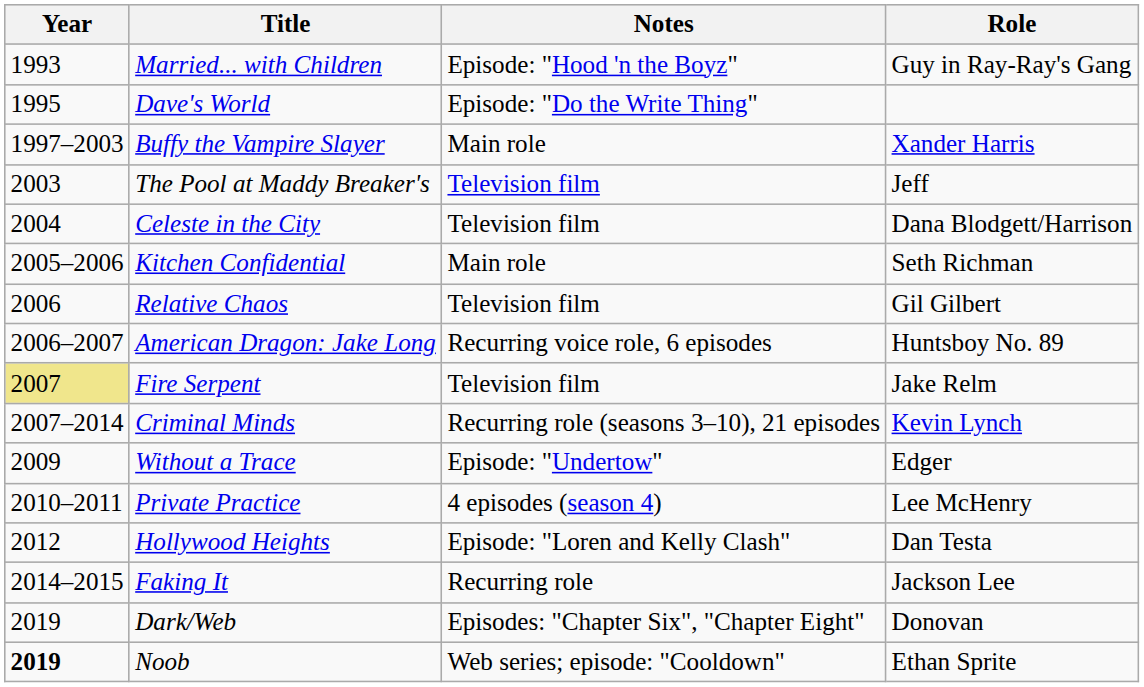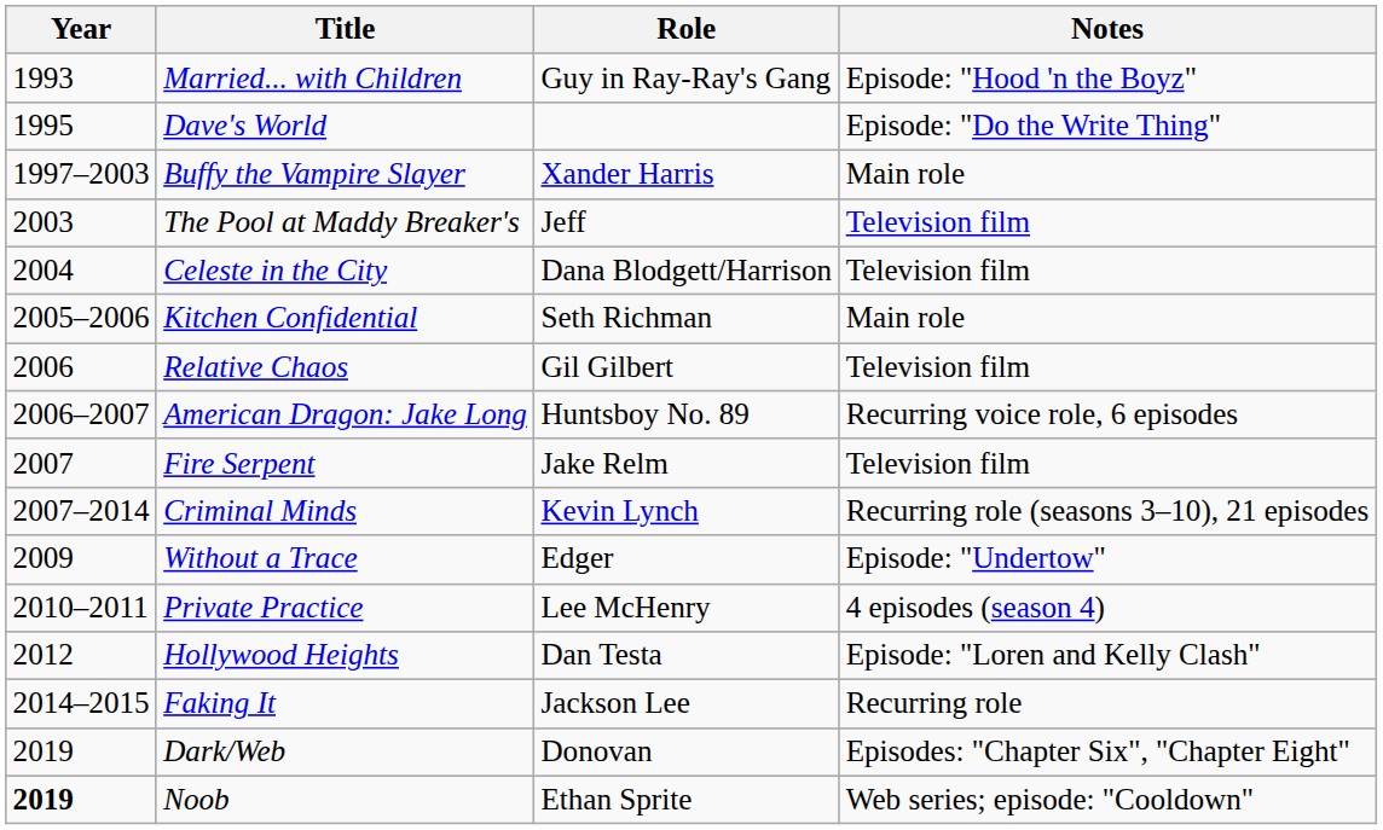 <table class="wikitable sortable">
 <tr>
 <th>Year</th>
 <th>Title</th>
+<th>Role</th>
 <th class="unsortable">Notes</th>
-<th>Role</th>
 </tr>
 <tr>
 <td>1993</td>
 <td><em><a href='#'>Married... with Children</a></em></td>
+<td>Guy in Ray-Ray's Gang</td>
 <td>Episode: "<a href='#'>Hood 'n the Boyz</a>"</td>
-<td>Guy in Ray-Ray's Gang</td>
 </tr>
 <tr>
 <td>1995</td>
 <td><em><a href='#'>Dave's World</a></em></td>
+<td></td>
 <td>Episode: "<a href='#'>Do the Write Thing</a>"</td>
-<td></td>
 </tr>
 <tr>
 <td>1997–2003</td>
 <td><em><a href='#'>Buffy the Vampire Slayer</a></em></td>
+<td><a href='#'>Xander Harris</a></td>
 <td>Main role</td>
-<td><a href='#'>Xander Harris</a></td>
 </tr>
 <tr>
 <td>2003</td>
 <td><em>The Pool at Maddy Breaker's</em></td>
+<td>Jeff</td>
 <td><a href='#'>Television film</a></td>
-<td>Jeff</td>
 </tr>
 <tr>
 <td>2004</td>
 <td><em><a href='#'>Celeste in the City</a></em></td>
+<td>Dana Blodgett/Harrison</td>
 <td>Television film</td>
-<td>Dana Blodgett/Harrison</td>
 </tr>
 <tr>
 <td>2005–2006</td>
 <td><em><a href='#'>Kitchen Confidential</a></em></td>
+<td>Seth Richman</td>
 <td>Main role</td>
-<td>Seth Richman</td>
 </tr>
 <tr>
 <td>2006</td>
 <td><em><a href='#'>Relative Chaos</a></em></td>
+<td>Gil Gilbert</td>
 <td>Television film</td>
-<td>Gil Gilbert</td>
 </tr>
 <tr>
 <td>2006–2007</td>
 <td><em><a href='#'>American Dragon: Jake Long</a></em></td>
+<td>Huntsboy No. 89</td>
 <td>Recurring voice role, 6 episodes</td>
-<td>Huntsboy No. 89</td>
 </tr>
 <tr>
-<td style="background: khaki;">2007</td>
+<td>2007</td>
 <td><em><a href='#'>Fire Serpent</a></em></td>
+<td>Jake Relm</td>
 <td>Television film</td>
-<td>Jake Relm</td>
 </tr>
 <tr>
 <td>2007–2014</td>
 <td><em><a href='#'>Criminal Minds</a></em></td>
+<td><a href='#'>Kevin Lynch</a></td>
 <td>Recurring role (seasons 3–10), 21 episodes</td>
-<td><a href='#'>Kevin Lynch</a></td>
 </tr>
 <tr>
 <td>2009</td>
 <td><em><a href='#'>Without a Trace</a></em></td>
+<td>Edger</td>
 <td>Episode: "<a href='#'>Undertow</a>"</td>
-<td>Edger</td>
 </tr>
 <tr>
 <td>2010–2011</td>
 <td><em><a href='#'>Private Practice</a></em></td>
+<td>Lee McHenry</td>
 <td>4 episodes (<a href='#'>season 4</a>)</td>
-<td>Lee McHenry</td>
 </tr>
 <tr>
 <td>2012</td>
 <td><em><a href='#'>Hollywood Heights</a></em></td>
+<td>Dan Testa</td>
 <td>Episode: "Loren and Kelly Clash"</td>
-<td>Dan Testa</td>
 </tr>
 <tr>
 <td>2014–2015</td>
 <td><em><a href='#'>Faking It</a></em></td>
+<td>Jackson Lee</td>
 <td>Recurring role</td>
-<td>Jackson Lee</td>
 </tr>
 <tr>
 <td>2019</td>
 <td><em>Dark/Web</em></td>
+<td>Donovan</td>
 <td>Episodes: "Chapter Six", "Chapter Eight"</td>
-<td>Donovan</td>
 </tr>
 <tr>
 <td><strong>2019</strong></td>
 <td><em>Noob</em></td>
+<td>Ethan Sprite</td>
 <td>Web series; episode: "Cooldown"</td>
-<td>Ethan Sprite</td>
 </tr>
 </table>
